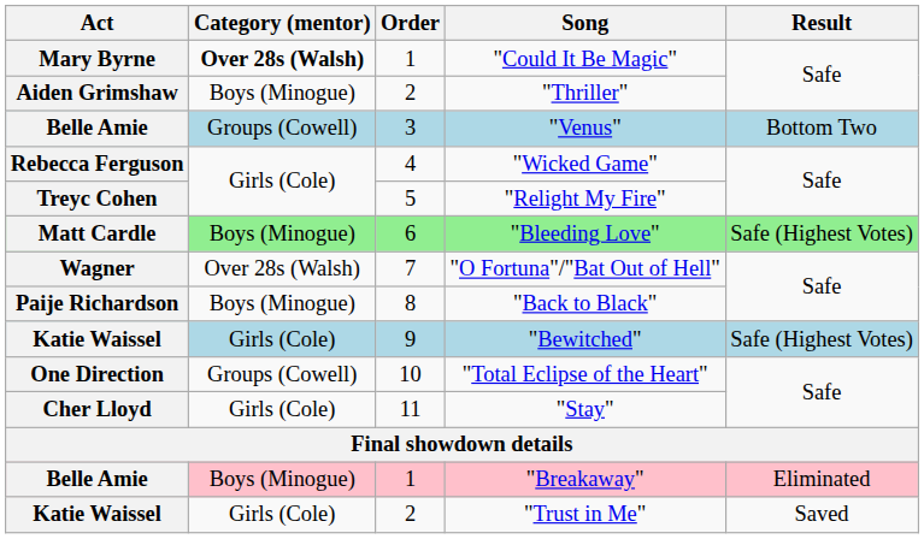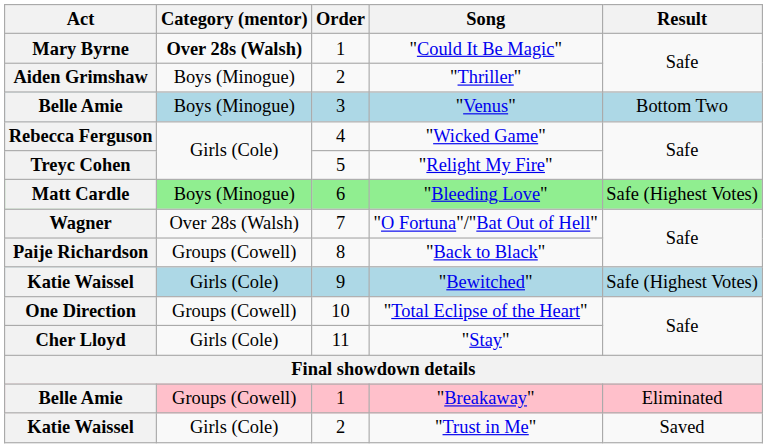 <table class="wikitable plainrowheaders" style="text-align:center;">
 <tr>
 <th scope="col">Act</th>
 <th scope="col">Category (mentor)</th>
 <th scope="col">Order</th>
 <th scope="col">Song</th>
 <th scope="col">Result</th>
 </tr>
 <tr>
 <th scope="row">Mary Byrne</th>
 <td><strong>Over 28s (Walsh)</strong></td>
 <td>1</td>
 <td>"<a href='#'>Could It Be Magic</a>"</td>
 <td rowspan=2>Safe</td>
 </tr>
 <tr>
 <th scope="row">Aiden Grimshaw</th>
 <td>Boys (Minogue)</td>
 <td>2</td>
 <td>"<a href='#'>Thriller</a>"</td>
 </tr>
 <tr style="background:lightblue;">
 <th scope="row">Belle Amie</th>
-<td>Groups (Cowell)</td>
+<td>Boys (Minogue)</td>
 <td>3</td>
 <td>"<a href='#'>Venus</a>"</td>
 <td>Bottom Two</td>
 </tr>
 <tr>
 <th scope="row">Rebecca Ferguson</th>
 <td rowspan=2>Girls (Cole)</td>
 <td>4</td>
 <td>"<a href='#'>Wicked Game</a>"</td>
 <td rowspan=2>Safe</td>
 </tr>
 <tr>
 <th scope="row">Treyc Cohen</th>
 <td>5</td>
 <td>"<a href='#'>Relight My Fire</a>"</td>
 </tr>
 <tr style="background:lightgreen;">
 <th scope="row">Matt Cardle</th>
 <td>Boys (Minogue)</td>
 <td>6</td>
 <td>"<a href='#'>Bleeding Love</a>"</td>
 <td>Safe (Highest Votes)</td>
 </tr>
 <tr>
 <th scope="row">Wagner</th>
 <td>Over 28s (Walsh)</td>
 <td>7</td>
 <td>"<a href='#'>O Fortuna</a>"/"<a href='#'>Bat Out of Hell</a>"</td>
 <td rowspan=2>Safe</td>
 </tr>
 <tr>
 <th scope="row">Paije Richardson</th>
-<td>Boys (Minogue)</td>
+<td>Groups (Cowell)</td>
 <td>8</td>
 <td>"<a href='#'>Back to Black</a>"</td>
 </tr>
 <tr style="background:lightblue;">
 <th scope="row">Katie Waissel</th>
 <td>Girls (Cole)</td>
 <td>9</td>
 <td>"<a href='#'>Bewitched</a>"</td>
 <td>Safe (Highest Votes)</td>
 </tr>
 <tr>
 <th scope="row">One Direction</th>
 <td>Groups (Cowell)</td>
 <td>10</td>
 <td>"<a href='#'>Total Eclipse of the Heart</a>"</td>
 <td rowspan=2>Safe</td>
 </tr>
 <tr>
 <th scope="row">Cher Lloyd</th>
 <td>Girls (Cole)</td>
 <td>11</td>
 <td>"<a href='#'>Stay</a>"</td>
 </tr>
 <tr>
 <th colspan=5>Final showdown details</th>
 </tr>
 <tr style="background:pink;">
 <th scope="row">Belle Amie</th>
-<td>Boys (Minogue)</td>
+<td>Groups (Cowell)</td>
 <td>1</td>
 <td>"<a href='#'>Breakaway</a>"</td>
 <td>Eliminated</td>
 </tr>
 <tr>
 <th scope="row">Katie Waissel</th>
 <td>Girls (Cole)</td>
 <td>2</td>
 <td>"<a href='#'>Trust in Me</a>"</td>
 <td>Saved</td>
 </tr>
 </table>
